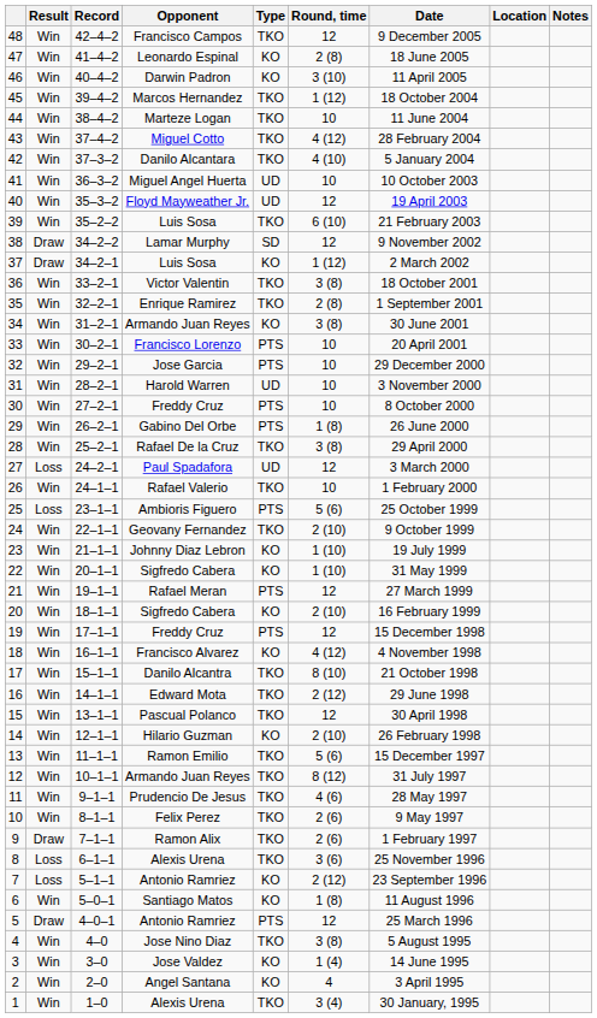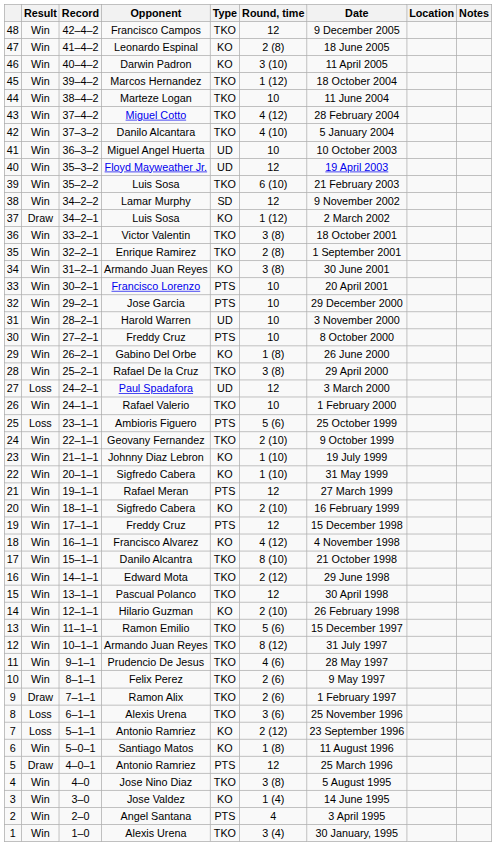 <table class="wikitable" style="text-align:center; font-size:95%">
 <tr>
 <th></th>
 <th>Result</th>
 <th>Record</th>
 <th>Opponent</th>
 <th>Type</th>
 <th>Round, time</th>
 <th>Date</th>
 <th>Location</th>
 <th>Notes</th>
 </tr>
 <tr>
 <td>48</td>
 <td>Win</td>
 <td>42–4–2</td>
 <td> Francisco Campos</td>
 <td>TKO</td>
 <td>12</td>
 <td>9 December 2005</td>
 <td> </td>
 <td></td>
 </tr>
 <tr>
 <td>47</td>
 <td>Win</td>
 <td>41–4–2</td>
 <td> Leonardo Espinal</td>
 <td>KO</td>
 <td>2 (8)</td>
 <td>18 June 2005</td>
 <td> </td>
 <td></td>
 </tr>
 <tr>
 <td>46</td>
 <td>Win</td>
 <td>40–4–2</td>
 <td> Darwin Padron</td>
 <td>KO</td>
 <td>3 (10)</td>
 <td>11 April 2005</td>
 <td> </td>
 <td></td>
 </tr>
 <tr>
 <td>45</td>
 <td>Win</td>
 <td>39–4–2</td>
 <td> Marcos Hernandez</td>
 <td>TKO</td>
 <td>1 (12)</td>
 <td>18 October 2004</td>
 <td> </td>
 <td></td>
 </tr>
 <tr>
 <td>44</td>
 <td>Win</td>
 <td>38–4–2</td>
 <td> Marteze Logan</td>
 <td>TKO</td>
 <td>10</td>
 <td>11 June 2004</td>
 <td> </td>
 <td></td>
 </tr>
 <tr>
 <td>43</td>
 <td>Win</td>
 <td>37–4–2</td>
 <td> <a href='#'>Miguel Cotto</a></td>
 <td>TKO</td>
 <td>4 (12)</td>
 <td>28 February 2004</td>
 <td> </td>
 <td></td>
 </tr>
 <tr>
 <td>42</td>
 <td>Win</td>
 <td>37–3–2</td>
 <td> Danilo Alcantara</td>
 <td>TKO</td>
 <td>4 (10)</td>
 <td>5 January 2004</td>
 <td> </td>
 <td></td>
 </tr>
 <tr>
 <td>41</td>
 <td>Win</td>
 <td>36–3–2</td>
 <td> Miguel Angel Huerta</td>
 <td>UD</td>
 <td>10</td>
 <td>10 October 2003</td>
 <td> </td>
 <td></td>
 </tr>
 <tr>
 <td>40</td>
 <td>Win</td>
 <td>35–3–2</td>
 <td> <a href='#'>Floyd Mayweather Jr.</a></td>
 <td>UD</td>
 <td>12</td>
 <td><a href='#'>19 April 2003</a></td>
 <td> </td>
 <td></td>
 </tr>
 <tr>
 <td>39</td>
 <td>Win</td>
 <td>35–2–2</td>
 <td> Luis Sosa</td>
 <td>TKO</td>
 <td>6 (10)</td>
 <td>21 February 2003</td>
 <td> </td>
 <td></td>
 </tr>
 <tr>
 <td>38</td>
-<td>Draw</td>
+<td>Win</td>
 <td>34–2–2</td>
 <td> Lamar Murphy</td>
 <td>SD</td>
 <td>12</td>
 <td>9 November 2002</td>
 <td> </td>
 <td></td>
 </tr>
 <tr>
 <td>37</td>
 <td>Draw</td>
 <td>34–2–1</td>
 <td> Luis Sosa</td>
 <td>KO</td>
 <td>1 (12)</td>
 <td>2 March 2002</td>
 <td> </td>
 <td></td>
 </tr>
 <tr>
 <td>36</td>
 <td>Win</td>
 <td>33–2–1</td>
 <td> Victor Valentin</td>
 <td>TKO</td>
 <td>3 (8)</td>
 <td>18 October 2001</td>
 <td> </td>
 <td></td>
 </tr>
 <tr>
 <td>35</td>
 <td>Win</td>
 <td>32–2–1</td>
 <td> Enrique Ramirez</td>
 <td>TKO</td>
 <td>2 (8)</td>
 <td>1 September 2001</td>
 <td> </td>
 <td></td>
 </tr>
 <tr>
 <td>34</td>
 <td>Win</td>
 <td>31–2–1</td>
 <td> Armando Juan Reyes</td>
 <td>KO</td>
 <td>3 (8)</td>
 <td>30 June 2001</td>
 <td tyle="text-align:left;"> </td>
 <td></td>
 </tr>
 <tr>
 <td>33</td>
 <td>Win</td>
 <td>30–2–1</td>
 <td> <a href='#'>Francisco Lorenzo</a></td>
 <td>PTS</td>
 <td>10</td>
 <td>20 April 2001</td>
 <td tyle="text-align:left;"> </td>
 <td></td>
 </tr>
 <tr>
 <td>32</td>
 <td>Win</td>
 <td>29–2–1</td>
 <td> Jose Garcia</td>
 <td>PTS</td>
 <td>10</td>
 <td>29 December 2000</td>
 <td tyle="text-align:left;"> </td>
 <td></td>
 </tr>
 <tr>
 <td>31</td>
 <td>Win</td>
 <td>28–2–1</td>
 <td> Harold Warren</td>
 <td>UD</td>
 <td>10</td>
 <td>3 November 2000</td>
 <td> </td>
 <td></td>
 </tr>
 <tr>
 <td>30</td>
 <td>Win</td>
 <td>27–2–1</td>
 <td> Freddy Cruz</td>
 <td>PTS</td>
 <td>10</td>
 <td>8 October 2000</td>
 <td> </td>
 <td></td>
 </tr>
 <tr>
 <td>29</td>
 <td>Win</td>
 <td>26–2–1</td>
 <td> Gabino Del Orbe</td>
-<td>PTS</td>
+<td>KO</td>
 <td>1 (8)</td>
 <td>26 June 2000</td>
 <td> </td>
 <td></td>
 </tr>
 <tr>
 <td>28</td>
 <td>Win</td>
 <td>25–2–1</td>
 <td> Rafael De la Cruz</td>
 <td>TKO</td>
 <td>3 (8)</td>
 <td>29 April 2000</td>
 <td> </td>
 <td></td>
 </tr>
 <tr>
 <td>27</td>
 <td>Loss</td>
 <td>24–2–1</td>
 <td> <a href='#'>Paul Spadafora</a></td>
 <td>UD</td>
 <td>12</td>
 <td>3 March 2000</td>
 <td> </td>
 <td></td>
 </tr>
 <tr>
 <td>26</td>
 <td>Win</td>
 <td>24–1–1</td>
 <td> Rafael Valerio</td>
 <td>TKO</td>
 <td>10</td>
 <td>1 February 2000</td>
 <td> </td>
 <td></td>
 </tr>
 <tr>
 <td>25</td>
 <td>Loss</td>
 <td>23–1–1</td>
 <td> Ambioris Figuero</td>
 <td>PTS</td>
 <td>5 (6)</td>
 <td>25 October 1999</td>
 <td> </td>
 <td></td>
 </tr>
 <tr>
 <td>24</td>
 <td>Win</td>
 <td>22–1–1</td>
 <td> Geovany Fernandez</td>
 <td>TKO</td>
 <td>2 (10)</td>
 <td>9 October 1999</td>
 <td> </td>
 <td></td>
 </tr>
 <tr>
 <td>23</td>
 <td>Win</td>
 <td>21–1–1</td>
 <td> Johnny Diaz Lebron</td>
 <td>KO</td>
 <td>1 (10)</td>
 <td>19 July 1999</td>
 <td> </td>
 <td></td>
 </tr>
 <tr>
 <td>22</td>
 <td>Win</td>
 <td>20–1–1</td>
 <td> Sigfredo Cabera</td>
 <td>KO</td>
 <td>1 (10)</td>
 <td>31 May 1999</td>
 <td> </td>
 <td></td>
 </tr>
 <tr>
 <td>21</td>
 <td>Win</td>
 <td>19–1–1</td>
 <td> Rafael Meran</td>
 <td>PTS</td>
 <td>12</td>
 <td>27 March 1999</td>
 <td> </td>
 <td></td>
 </tr>
 <tr>
 <td>20</td>
 <td>Win</td>
 <td>18–1–1</td>
 <td> Sigfredo Cabera</td>
 <td>KO</td>
 <td>2 (10)</td>
 <td>16 February 1999</td>
 <td> </td>
 <td></td>
 </tr>
 <tr>
 <td>19</td>
 <td>Win</td>
 <td>17–1–1</td>
 <td> Freddy Cruz</td>
 <td>PTS</td>
 <td>12</td>
 <td>15 December 1998</td>
 <td> </td>
 <td></td>
 </tr>
 <tr>
 <td>18</td>
 <td>Win</td>
 <td>16–1–1</td>
 <td> Francisco Alvarez</td>
 <td>KO</td>
 <td>4 (12)</td>
 <td>4 November 1998</td>
 <td> </td>
 <td></td>
 </tr>
 <tr>
 <td>17</td>
 <td>Win</td>
 <td>15–1–1</td>
 <td> Danilo Alcantra</td>
 <td>TKO</td>
 <td>8 (10)</td>
 <td>21 October 1998</td>
 <td> </td>
 <td></td>
 </tr>
 <tr>
 <td>16</td>
 <td>Win</td>
 <td>14–1–1</td>
 <td> Edward Mota</td>
 <td>TKO</td>
 <td>2 (12)</td>
 <td>29 June 1998</td>
 <td> </td>
 <td></td>
 </tr>
 <tr>
 <td>15</td>
 <td>Win</td>
 <td>13–1–1</td>
 <td> Pascual Polanco</td>
 <td>TKO</td>
 <td>12</td>
 <td>30 April 1998</td>
 <td> </td>
 <td></td>
 </tr>
 <tr>
 <td>14</td>
 <td>Win</td>
 <td>12–1–1</td>
 <td> Hilario Guzman</td>
 <td>KO</td>
 <td>2 (10)</td>
 <td>26 February 1998</td>
 <td> </td>
 <td></td>
 </tr>
 <tr>
 <td>13</td>
 <td>Win</td>
 <td>11–1–1</td>
 <td> Ramon Emilio</td>
 <td>TKO</td>
 <td>5 (6)</td>
 <td>15 December 1997</td>
 <td> </td>
 <td></td>
 </tr>
 <tr>
 <td>12</td>
 <td>Win</td>
 <td>10–1–1</td>
 <td> Armando Juan Reyes</td>
 <td>TKO</td>
 <td>8 (12)</td>
 <td>31 July 1997</td>
 <td> </td>
 <td></td>
 </tr>
 <tr>
 <td>11</td>
 <td>Win</td>
 <td>9–1–1</td>
 <td> Prudencio De Jesus</td>
 <td>TKO</td>
 <td>4 (6)</td>
 <td>28 May 1997</td>
 <td> </td>
 <td></td>
 </tr>
 <tr>
 <td>10</td>
 <td>Win</td>
 <td>8–1–1</td>
 <td> Felix Perez</td>
 <td>TKO</td>
 <td>2 (6)</td>
 <td>9 May 1997</td>
 <td> </td>
 <td></td>
 </tr>
 <tr>
 <td>9</td>
 <td>Draw</td>
 <td>7–1–1</td>
 <td> Ramon Alix</td>
 <td>TKO</td>
 <td>2 (6)</td>
 <td>1 February 1997</td>
 <td> </td>
 <td></td>
 </tr>
 <tr>
 <td>8</td>
 <td>Loss</td>
 <td>6–1–1</td>
 <td> Alexis Urena</td>
 <td>TKO</td>
 <td>3 (6)</td>
 <td>25 November 1996</td>
 <td> </td>
 <td></td>
 </tr>
 <tr>
 <td>7</td>
 <td>Loss</td>
 <td>5–1–1</td>
 <td> Antonio Ramriez</td>
 <td>KO</td>
 <td>2 (12)</td>
 <td>23 September 1996</td>
 <td> </td>
 <td></td>
 </tr>
 <tr>
 <td>6</td>
 <td>Win</td>
 <td>5–0–1</td>
 <td> Santiago Matos</td>
 <td>KO</td>
 <td>1 (8)</td>
 <td>11 August 1996</td>
 <td> </td>
 <td></td>
 </tr>
 <tr>
 <td>5</td>
 <td>Draw</td>
 <td>4–0–1</td>
 <td> Antonio Ramriez</td>
 <td>PTS</td>
 <td>12</td>
 <td>25 March 1996</td>
 <td> </td>
 <td></td>
 </tr>
 <tr>
 <td>4</td>
 <td>Win</td>
 <td>4–0</td>
 <td> Jose Nino Diaz</td>
 <td>TKO</td>
 <td>3 (8)</td>
 <td>5 August 1995</td>
 <td> </td>
 <td></td>
 </tr>
 <tr>
 <td>3</td>
 <td>Win</td>
 <td>3–0</td>
 <td> Jose Valdez</td>
 <td>KO</td>
 <td>1 (4)</td>
 <td>14 June 1995</td>
 <td> </td>
 <td></td>
 </tr>
 <tr>
 <td>2</td>
 <td>Win</td>
 <td>2–0</td>
 <td> Angel Santana</td>
-<td>KO</td>
+<td>PTS</td>
 <td>4</td>
 <td>3 April 1995</td>
 <td> </td>
 <td></td>
 </tr>
 <tr>
 <td>1</td>
 <td>Win</td>
 <td>1–0</td>
 <td> Alexis Urena</td>
 <td>TKO</td>
 <td>3 (4)</td>
 <td>30 January, 1995</td>
 <td> </td>
 <td></td>
 </tr>
 </table>
